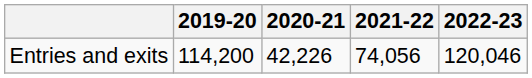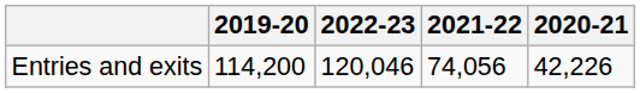 <table class="wikitable">
 <tr>
 <th></th>
 <th>2019-20</th>
+<th>2022-23</th>
+<th>2021-22</th>
 <th>2020-21</th>
-<th>2021-22</th>
-<th>2022-23</th>
 </tr>
 <tr>
 <td>Entries and exits</td>
 <td>114,200</td>
+<td>120,046</td>
+<td>74,056</td>
 <td>42,226</td>
-<td>74,056</td>
-<td>120,046</td>
 </tr>
 </table>
